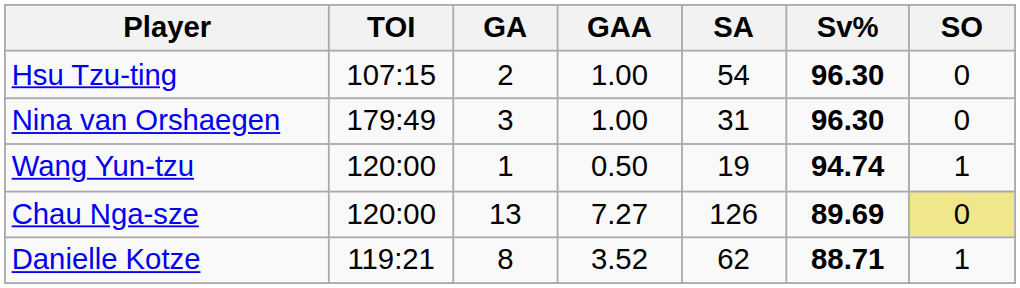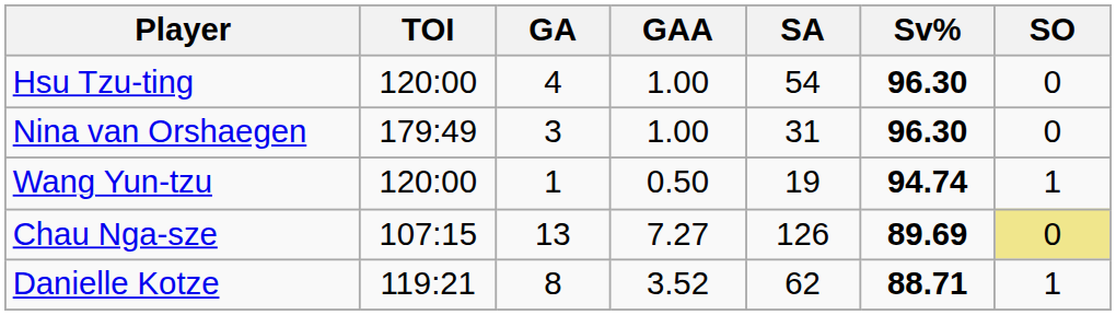 <table class="wikitable sortable" style="text-align:center;">
 <tr>
 <th style="width:170px;">Player</th>
 <th style="width:60px;">TOI</th>
 <th style="width:50px;">GA</th>
 <th style="width:60px;">GAA</th>
 <th style="width:50px;">SA</th>
 <th style="width:60px;">Sv%</th>
 <th style="width:50px;">SO</th>
 </tr>
 <tr>
 <td style="text-align:left;"> <a href='#'>Hsu Tzu-ting</a></td>
-<td>107:15</td>
-<td>2</td>
+<td>120:00</td>
+<td>4</td>
 <td>1.00</td>
 <td>54</td>
 <td><strong>96.30</strong></td>
 <td>0</td>
 </tr>
 <tr>
 <td style="text-align:left;"> <a href='#'>Nina van Orshaegen</a></td>
 <td>179:49</td>
 <td>3</td>
 <td>1.00</td>
 <td>31</td>
 <td><strong>96.30</strong></td>
 <td>0</td>
 </tr>
 <tr>
 <td style="text-align:left;"> <a href='#'>Wang Yun-tzu</a></td>
 <td>120:00</td>
 <td>1</td>
 <td>0.50</td>
 <td>19</td>
 <td><strong>94.74</strong></td>
 <td>1</td>
 </tr>
 <tr>
 <td style="text-align:left;"> <a href='#'>Chau Nga-sze</a></td>
-<td>120:00</td>
+<td>107:15</td>
 <td>13</td>
 <td>7.27</td>
 <td>126</td>
 <td><strong>89.69</strong></td>
 <td style="background: khaki;">0</td>
 </tr>
 <tr>
 <td style="text-align:left;"> <a href='#'>Danielle Kotze</a></td>
 <td>119:21</td>
 <td>8</td>
 <td>3.52</td>
 <td>62</td>
 <td><strong>88.71</strong></td>
 <td>1</td>
 </tr>
 </table>
